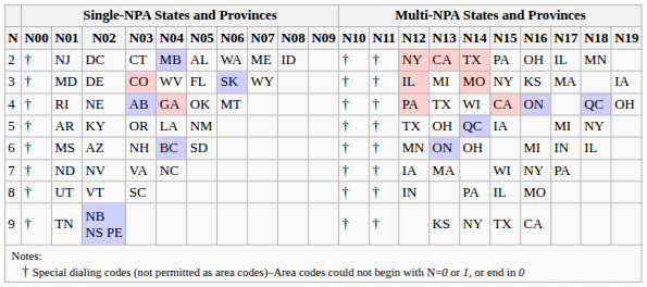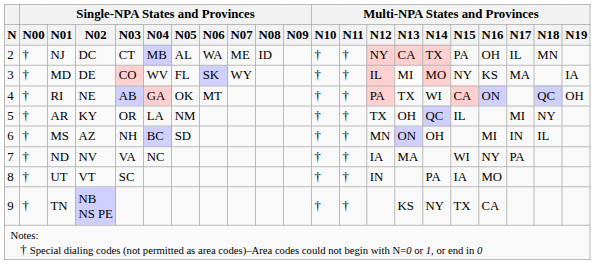 <table class="wikitable" border="1">
 <tr>
 <th></th>
 <th colspan=10>Single-NPA States and Provinces</th>
 <th colspan=10>Multi-NPA States and Provinces</th>
 </tr>
 <tr>
 <th>N</th>
 <th>N00</th>
 <th>N01</th>
 <th>N02</th>
 <th>N03</th>
 <th>N04</th>
 <th>N05</th>
 <th>N06</th>
 <th>N07</th>
 <th>N08</th>
 <th>N09</th>
 <th>N10</th>
 <th>N11</th>
 <th>N12</th>
 <th>N13</th>
 <th>N14</th>
 <th>N15</th>
 <th>N16</th>
 <th>N17</th>
 <th>N18</th>
 <th>N19</th>
 </tr>
 <tr>
 <td>2</td>
 <td>†</td>
 <td>NJ</td>
 <td>DC</td>
 <td>CT</td>
 <td style="background:#d0d0ff">MB</td>
 <td>AL</td>
 <td>WA</td>
 <td>ME</td>
 <td>ID</td>
 <td> </td>
 <td>†</td>
 <td>†</td>
 <td style="background:#FFd0d0">NY</td>
 <td style="background:#FFd0d0">CA</td>
 <td style="background:#FFd0d0">TX</td>
 <td>PA</td>
 <td>OH</td>
 <td>IL</td>
 <td>MN</td>
 <td></td>
 </tr>
 <tr>
 <td>3</td>
 <td>†</td>
 <td>MD</td>
 <td>DE</td>
 <td style="background:#FFd0d0">CO</td>
 <td>WV</td>
 <td>FL</td>
 <td style="background:#d0d0ff">SK</td>
 <td>WY</td>
 <td></td>
 <td></td>
 <td>†</td>
 <td>†</td>
 <td style="background:#FFd0d0">IL</td>
 <td style="background:#FFFFFF">MI</td>
 <td style="background:#FFd0d0">MO</td>
 <td>NY</td>
 <td>KS</td>
 <td>MA</td>
 <td></td>
 <td>IA</td>
 </tr>
 <tr>
 <td>4</td>
 <td>†</td>
 <td>RI</td>
 <td>NE</td>
 <td style="background:#d0d0ff">AB</td>
 <td style="background:#FFd0d0">GA</td>
 <td>OK</td>
 <td>MT</td>
 <td></td>
 <td></td>
 <td></td>
 <td>†</td>
 <td>†</td>
 <td style="background:#FFd0d0">PA</td>
 <td>TX</td>
 <td>WI</td>
 <td style="background:#FFd0d0">CA</td>
 <td style="background:#d0d0ff">ON</td>
 <td></td>
 <td style="background:#d0d0ff">QC</td>
 <td>OH</td>
 </tr>
 <tr>
 <td>5</td>
 <td>†</td>
 <td>AR</td>
 <td>KY</td>
 <td>OR</td>
 <td>LA</td>
 <td>NM</td>
 <td></td>
 <td></td>
 <td></td>
 <td></td>
 <td>†</td>
 <td>†</td>
 <td>TX</td>
 <td>OH</td>
 <td style="background:#d0d0ff">QC</td>
-<td>IA</td>
+<td>IL</td>
 <td></td>
 <td>MI</td>
 <td>NY</td>
 <td></td>
 </tr>
 <tr>
 <td>6</td>
 <td>†</td>
 <td>MS</td>
 <td>AZ</td>
 <td>NH</td>
 <td style="background:#d0d0ff">BC</td>
 <td>SD</td>
 <td></td>
 <td></td>
 <td></td>
 <td></td>
 <td>†</td>
 <td>†</td>
 <td>MN</td>
 <td style="background:#d0d0ff">ON</td>
 <td>OH</td>
 <td></td>
 <td>MI</td>
 <td>IN</td>
 <td>IL</td>
 <td></td>
 </tr>
 <tr>
 <td>7</td>
 <td>†</td>
 <td>ND</td>
 <td>NV</td>
 <td>VA</td>
 <td>NC</td>
 <td></td>
 <td></td>
 <td></td>
 <td></td>
 <td></td>
 <td>†</td>
 <td>†</td>
 <td>IA</td>
 <td>MA</td>
 <td></td>
 <td>WI</td>
 <td>NY</td>
 <td>PA</td>
 <td></td>
 <td></td>
 </tr>
 <tr>
 <td>8</td>
 <td>†</td>
 <td>UT</td>
 <td>VT</td>
 <td>SC</td>
 <td></td>
 <td></td>
 <td></td>
 <td></td>
 <td></td>
 <td></td>
 <td>†</td>
 <td>†</td>
 <td>IN</td>
 <td></td>
 <td>PA</td>
-<td>IL</td>
+<td>IA</td>
 <td>MO</td>
 <td></td>
 <td></td>
 <td></td>
 </tr>
 <tr>
 <td style="height:40px;">9</td>
 <td>†</td>
 <td>TN</td>
 <td style="background:#d0d0ff">NB<br>NS PE</td>
 <td></td>
 <td></td>
 <td></td>
 <td></td>
 <td></td>
 <td></td>
 <td></td>
 <td>†</td>
 <td>†</td>
 <td style="height:40px;"></td>
 <td>KS</td>
 <td>NY</td>
 <td>TX</td>
 <td>CA</td>
 <td></td>
 <td></td>
 <td></td>
 </tr>
 <tr>
 <td colspan=22> <small>Notes:</small><br>    † <small>Special dialing codes (not permitted as area codes)–Area codes could not begin with N=<em>0</em> or <em>1</em>, or end in <em>0</em></small></td>
 </tr>
 </table>
